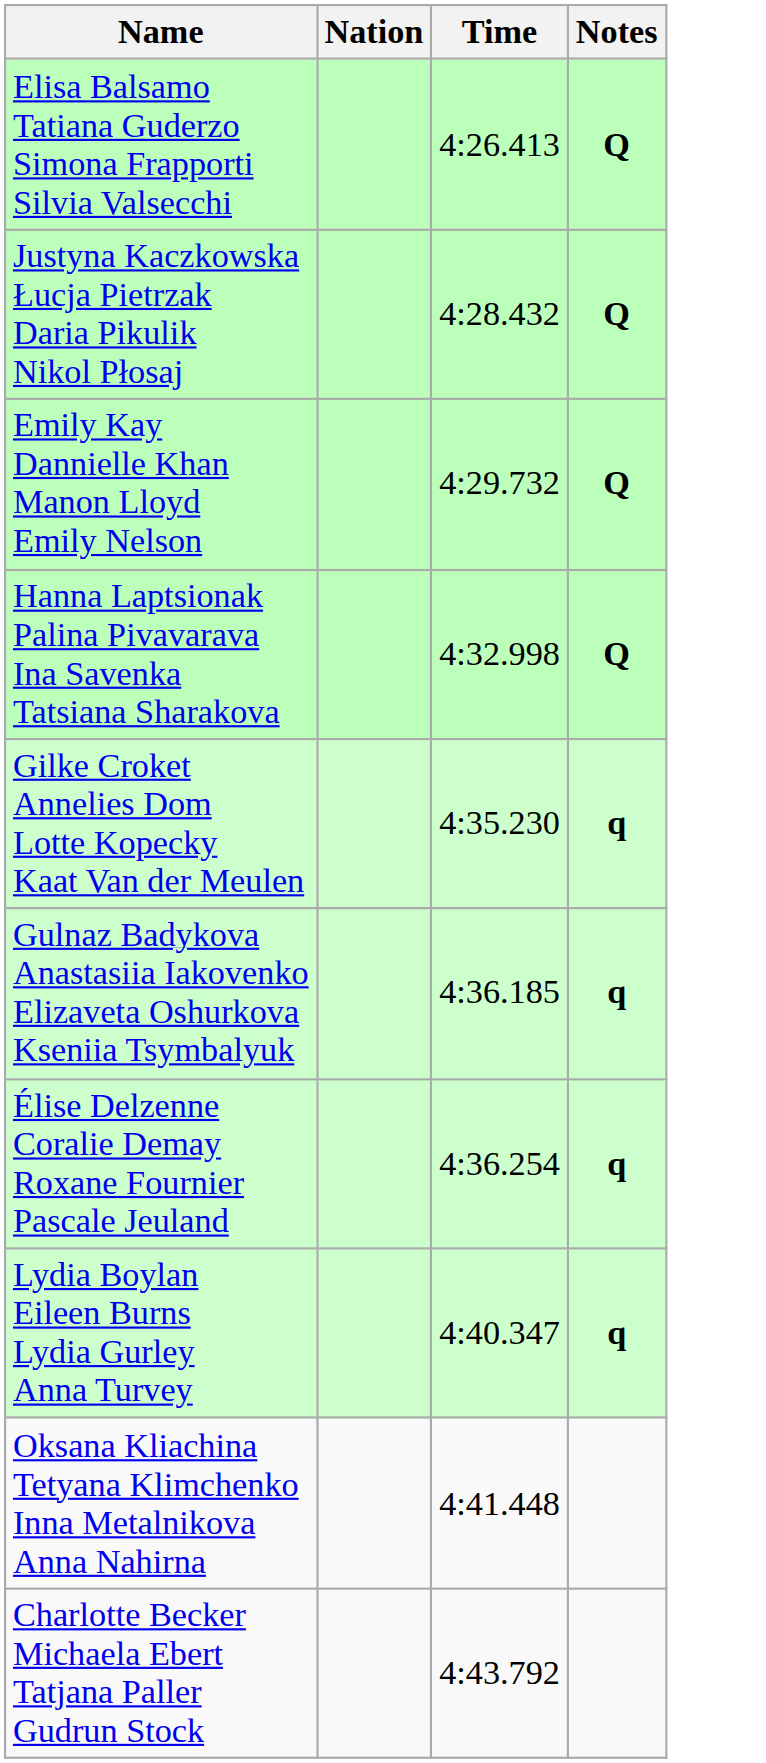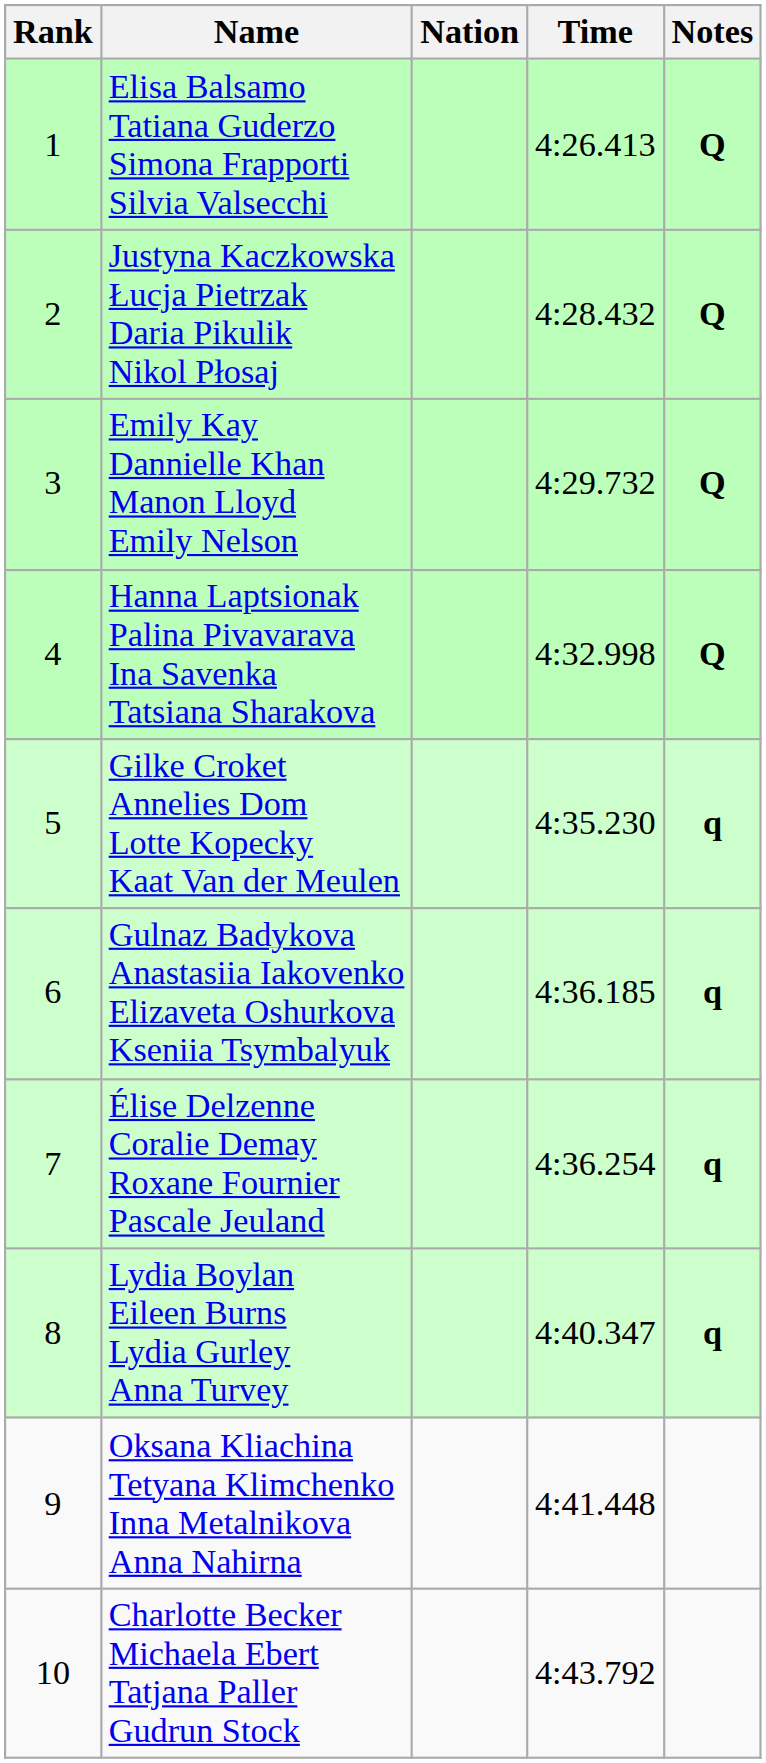 <table class="wikitable sortable" style="text-align:center">
 <tr>
+<th>Rank</th>
 <th>Name</th>
 <th>Nation</th>
 <th>Time</th>
 <th>Notes</th>
 </tr>
 <tr bgcolor=bbffbb>
+<td>1</td>
 <td align=left><a href='#'>Elisa Balsamo</a><br><a href='#'>Tatiana Guderzo</a><br><a href='#'>Simona Frapporti</a><br><a href='#'>Silvia Valsecchi</a></td>
 <td align=left></td>
 <td>4:26.413</td>
 <td><strong>Q</strong></td>
 </tr>
 <tr bgcolor=bbffbb>
+<td>2</td>
 <td align=left><a href='#'>Justyna Kaczkowska</a><br><a href='#'>Łucja Pietrzak</a><br><a href='#'>Daria Pikulik</a><br><a href='#'>Nikol Płosaj</a></td>
 <td align=left></td>
 <td>4:28.432</td>
 <td><strong>Q</strong></td>
 </tr>
 <tr bgcolor=bbffbb>
+<td>3</td>
 <td align=left><a href='#'>Emily Kay</a><br><a href='#'>Dannielle Khan</a><br><a href='#'>Manon Lloyd</a><br><a href='#'>Emily Nelson</a></td>
 <td align=left></td>
 <td>4:29.732</td>
 <td><strong>Q</strong></td>
 </tr>
 <tr bgcolor=bbffbb>
+<td>4</td>
 <td align=left><a href='#'>Hanna Laptsionak</a><br><a href='#'>Palina Pivavarava</a><br><a href='#'>Ina Savenka</a><br><a href='#'>Tatsiana Sharakova</a></td>
 <td align=left></td>
 <td>4:32.998</td>
 <td><strong>Q</strong></td>
 </tr>
 <tr bgcolor=ccffcc>
+<td>5</td>
 <td align=left><a href='#'>Gilke Croket</a><br><a href='#'>Annelies Dom</a><br><a href='#'>Lotte Kopecky</a><br><a href='#'>Kaat Van der Meulen</a></td>
 <td align=left></td>
 <td>4:35.230</td>
 <td><strong>q</strong></td>
 </tr>
 <tr bgcolor=ccffcc>
+<td>6</td>
 <td align=left><a href='#'>Gulnaz Badykova</a><br><a href='#'>Anastasiia Iakovenko</a><br><a href='#'>Elizaveta Oshurkova</a><br><a href='#'>Kseniia Tsymbalyuk</a></td>
 <td align=left></td>
 <td>4:36.185</td>
 <td><strong>q</strong></td>
 </tr>
 <tr bgcolor=ccffcc>
+<td>7</td>
 <td align=left><a href='#'>Élise Delzenne</a><br><a href='#'>Coralie Demay</a><br><a href='#'>Roxane Fournier</a><br><a href='#'>Pascale Jeuland</a></td>
 <td align=left></td>
 <td>4:36.254</td>
 <td><strong>q</strong></td>
 </tr>
 <tr bgcolor=ccffcc>
+<td>8</td>
 <td align=left><a href='#'>Lydia Boylan</a><br><a href='#'>Eileen Burns</a><br><a href='#'>Lydia Gurley</a><br><a href='#'>Anna Turvey</a></td>
 <td align=left></td>
 <td>4:40.347</td>
 <td><strong>q</strong></td>
 </tr>
 <tr>
+<td>9</td>
 <td align=left><a href='#'>Oksana Kliachina</a><br><a href='#'>Tetyana Klimchenko</a><br><a href='#'>Inna Metalnikova</a><br><a href='#'>Anna Nahirna</a></td>
 <td align=left></td>
 <td>4:41.448</td>
 <td></td>
 </tr>
 <tr>
+<td>10</td>
 <td align=left><a href='#'>Charlotte Becker</a><br><a href='#'>Michaela Ebert</a><br><a href='#'>Tatjana Paller</a><br><a href='#'>Gudrun Stock</a></td>
 <td align=left></td>
 <td>4:43.792</td>
 <td></td>
 </tr>
 </table>
